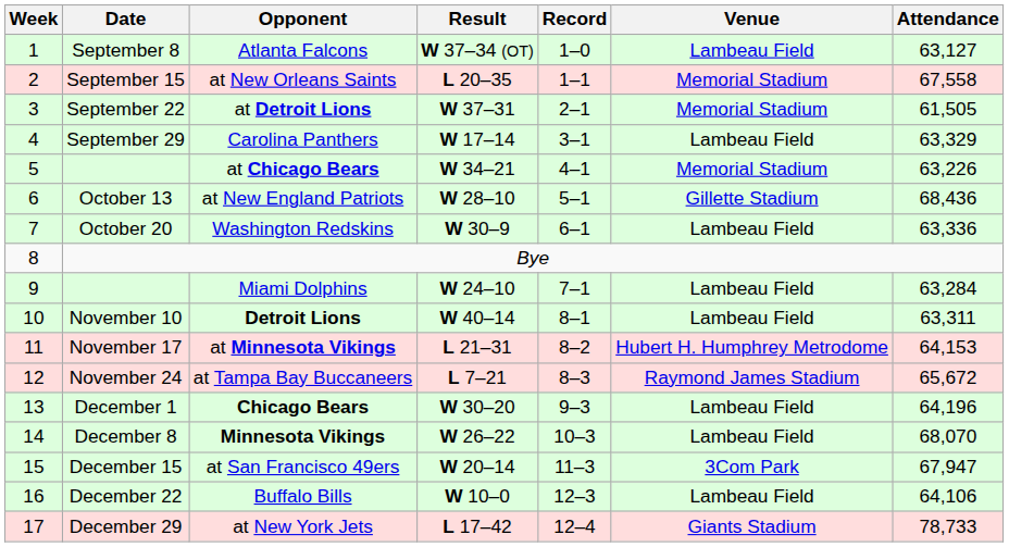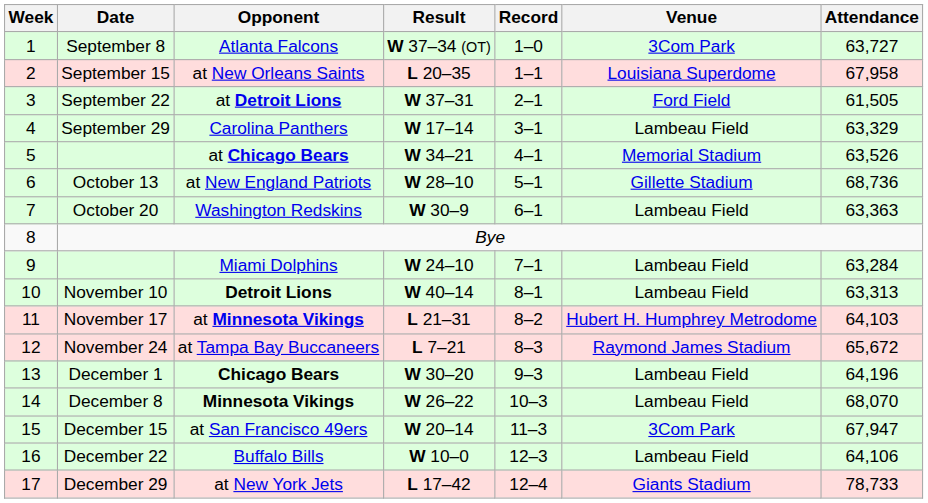 <table class="wikitable" style="text-align:center">
 <tr>
 <th>Week</th>
 <th>Date</th>
 <th>Opponent</th>
 <th>Result</th>
 <th>Record</th>
 <th>Venue</th>
 <th>Attendance</th>
 </tr>
 <tr style="background:#ddffdd">
 <td>1</td>
 <td>September 8</td>
 <td><a href='#'>Atlanta Falcons</a></td>
 <td><strong>W</strong> 37–34 <small>(OT)</small></td>
 <td>1–0</td>
-<td><a href='#'>Lambeau Field</a></td>
-<td>63,127</td>
+<td><a href='#'>3Com Park</a></td>
+<td>63,727</td>
 </tr>
 <tr style="background:#ffdddd">
 <td>2</td>
 <td>September 15</td>
 <td>at <a href='#'>New Orleans Saints</a></td>
 <td><strong>L</strong> 20–35</td>
 <td>1–1</td>
-<td><a href='#'>Memorial Stadium</a></td>
-<td>67,558</td>
+<td><a href='#'>Louisiana Superdome</a></td>
+<td>67,958</td>
 </tr>
 <tr style="background:#ddffdd">
 <td>3</td>
 <td>September 22</td>
 <td>at <strong><a href='#'>Detroit Lions</a></strong></td>
 <td><strong>W</strong> 37–31</td>
 <td>2–1</td>
-<td><a href='#'>Memorial Stadium</a></td>
+<td><a href='#'>Ford Field</a></td>
 <td>61,505</td>
 </tr>
 <tr style="background:#ddffdd">
 <td>4</td>
 <td>September 29</td>
 <td><a href='#'>Carolina Panthers</a></td>
 <td><strong>W</strong> 17–14</td>
 <td>3–1</td>
 <td>Lambeau Field</td>
 <td>63,329</td>
 </tr>
 <tr style="background:#ddffdd">
 <td>5</td>
 <td></td>
 <td>at <strong><a href='#'>Chicago Bears</a></strong></td>
 <td><strong>W</strong> 34–21</td>
 <td>4–1</td>
 <td><a href='#'>Memorial Stadium</a></td>
-<td>63,226</td>
+<td>63,526</td>
 </tr>
 <tr style="background:#ddffdd">
 <td>6</td>
 <td>October 13</td>
 <td>at <a href='#'>New England Patriots</a></td>
 <td><strong>W</strong> 28–10</td>
 <td>5–1</td>
 <td><a href='#'>Gillette Stadium</a></td>
-<td>68,436</td>
+<td>68,736</td>
 </tr>
 <tr style="background:#ddffdd">
 <td>7</td>
 <td>October 20</td>
 <td><a href='#'>Washington Redskins</a></td>
 <td><strong>W</strong> 30–9</td>
 <td>6–1</td>
 <td>Lambeau Field</td>
-<td>63,336</td>
+<td>63,363</td>
 </tr>
 <tr>
 <td>8</td>
 <td colspan=7><em>Bye</em></td>
 </tr>
 <tr style="background:#ddffdd">
 <td>9</td>
 <td></td>
 <td><a href='#'>Miami Dolphins</a></td>
 <td><strong>W</strong> 24–10</td>
 <td>7–1</td>
 <td>Lambeau Field</td>
 <td>63,284</td>
 </tr>
 <tr style="background:#ddffdd">
 <td>10</td>
 <td>November 10</td>
 <td><strong>Detroit Lions</strong></td>
 <td><strong>W</strong> 40–14</td>
 <td>8–1</td>
 <td>Lambeau Field</td>
-<td>63,311</td>
+<td>63,313</td>
 </tr>
 <tr style="background:#ffdddd">
 <td>11</td>
 <td>November 17</td>
 <td>at <strong><a href='#'>Minnesota Vikings</a></strong></td>
 <td><strong>L</strong> 21–31</td>
 <td>8–2</td>
 <td><a href='#'>Hubert H. Humphrey Metrodome</a></td>
-<td>64,153</td>
+<td>64,103</td>
 </tr>
 <tr style="background:#ffdddd">
 <td>12</td>
 <td>November 24</td>
 <td>at <a href='#'>Tampa Bay Buccaneers</a></td>
 <td><strong>L</strong> 7–21</td>
 <td>8–3</td>
 <td><a href='#'>Raymond James Stadium</a></td>
 <td>65,672</td>
 </tr>
 <tr style="background:#ddffdd">
 <td>13</td>
 <td>December 1</td>
 <td><strong>Chicago Bears</strong></td>
 <td><strong>W</strong> 30–20</td>
 <td>9–3</td>
 <td>Lambeau Field</td>
 <td>64,196</td>
 </tr>
 <tr style="background:#ddffdd">
 <td>14</td>
 <td>December 8</td>
 <td><strong>Minnesota Vikings</strong></td>
 <td><strong>W</strong> 26–22</td>
 <td>10–3</td>
 <td>Lambeau Field</td>
 <td>68,070</td>
 </tr>
 <tr style="background:#ddffdd">
 <td>15</td>
 <td>December 15</td>
 <td>at <a href='#'>San Francisco 49ers</a></td>
 <td><strong>W</strong> 20–14</td>
 <td>11–3</td>
 <td><a href='#'>3Com Park</a></td>
 <td>67,947</td>
 </tr>
 <tr style="background:#ddffdd">
 <td>16</td>
 <td>December 22</td>
 <td><a href='#'>Buffalo Bills</a></td>
 <td><strong>W</strong> 10–0</td>
 <td>12–3</td>
 <td>Lambeau Field</td>
 <td>64,106</td>
 </tr>
 <tr style="background:#ffdddd">
 <td>17</td>
 <td>December 29</td>
 <td>at <a href='#'>New York Jets</a></td>
 <td><strong>L</strong> 17–42</td>
 <td>12–4</td>
 <td><a href='#'>Giants Stadium</a></td>
 <td>78,733</td>
 </tr>
 </table>
